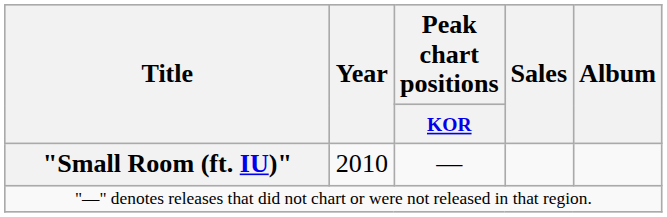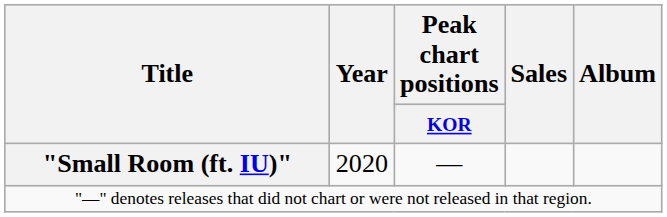 <table class="wikitable plainrowheaders" style="text-align:center;">
 <tr>
 <th rowspan=2 style="width:12em;">Title</th>
 <th rowspan=2>Year</th>
 <th colspan="1">Peak chart positions</th>
 <th rowspan=2>Sales</th>
 <th rowspan=2>Album</th>
 </tr>
 <tr>
 <th style="width:3em;font-size:90%;"><small><a href='#'>KOR</a></small><br></th>
 </tr>
 <tr>
 <th scope=row>"Small Room (ft. <a href='#'>IU</a>)"</th>
-<td>2010</td>
+<td>2020</td>
 <td>—</td>
 <td></td>
 <td></td>
 </tr>
 <tr>
 <td colspan="5" style="font-size:8pt;">"—" denotes releases that did not chart or were not released in that region.</td>
 </tr>
 </table>
